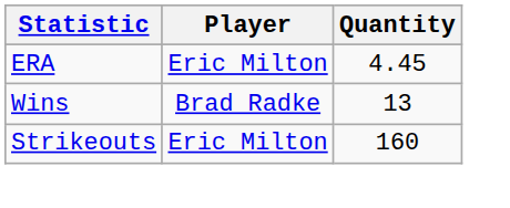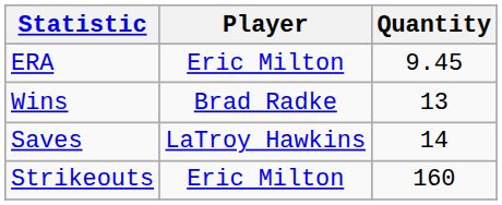 <table class="wikitable" style="text-align: center;">
 <tr>
 <th><a href='#'>Statistic</a></th>
 <th>Player</th>
 <th>Quantity</th>
 </tr>
 <tr>
 <td align="left"><a href='#'>ERA</a></td>
 <td><a href='#'>Eric Milton</a></td>
-<td>4.45</td>
+<td>9.45</td>
 </tr>
 <tr>
 <td align="left"><a href='#'>Wins</a></td>
 <td><a href='#'>Brad Radke</a></td>
 <td>13</td>
 </tr>
 <tr>
+<td align="left"><a href='#'>Saves</a></td>
+<td><a href='#'>LaTroy Hawkins</a></td>
+<td>14</td>
+</tr>
+<tr>
 <td align="left"><a href='#'>Strikeouts</a></td>
 <td><a href='#'>Eric Milton</a></td>
 <td>160</td>
 </tr>
 </table>
